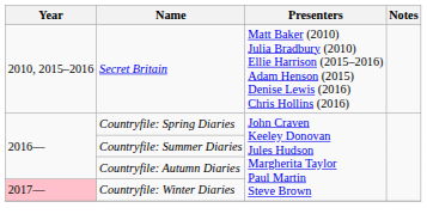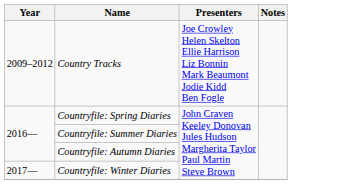 <table class="wikitable">
 <tr>
 <th>Year</th>
 <th>Name</th>
 <th>Presenters</th>
 <th>Notes</th>
 </tr>
 <tr>
-<td>2010, 2015–2016</td>
-<td><em><a href='#'>Secret Britain</a></em></td>
-<td><a href='#'>Matt Baker</a> (2010)<br><a href='#'>Julia Bradbury</a> (2010)<br><a href='#'>Ellie Harrison</a> (2015–2016)<br><a href='#'>Adam Henson</a> (2015)<br><a href='#'>Denise Lewis</a> (2016)<br><a href='#'>Chris Hollins</a> (2016)</td>
+<td>2009–2012</td>
+<td><em>Country Tracks</em></td>
+<td><a href='#'>Joe Crowley</a><br><a href='#'>Helen Skelton</a><br><a href='#'>Ellie Harrison</a><br><a href='#'>Liz Bonnin</a><br><a href='#'>Mark Beaumont</a><br><a href='#'>Jodie Kidd</a><br><a href='#'>Ben Fogle</a></td>
 <td></td>
 </tr>
 <tr>
 <td rowspan=3>2016—</td>
 <td><em>Countryfile: Spring Diaries</em></td>
 <td rowspan=4><a href='#'>John Craven</a><br><a href='#'>Keeley Donovan</a><br><a href='#'>Jules Hudson</a><br><a href='#'>Margherita Taylor</a><br><a href='#'>Paul Martin</a><br><a href='#'>Steve Brown</a></td>
 <td rowspan="4"></td>
 </tr>
 <tr>
 <td><em>Countryfile: Summer Diaries</em></td>
 </tr>
 <tr>
 <td><em>Countryfile: Autumn Diaries</em></td>
 </tr>
 <tr>
-<td style="background: pink;">2017—</td>
+<td>2017—</td>
 <td><em>Countryfile: Winter Diaries</em></td>
 </tr>
 <tr>
 </tr>
 </table>
